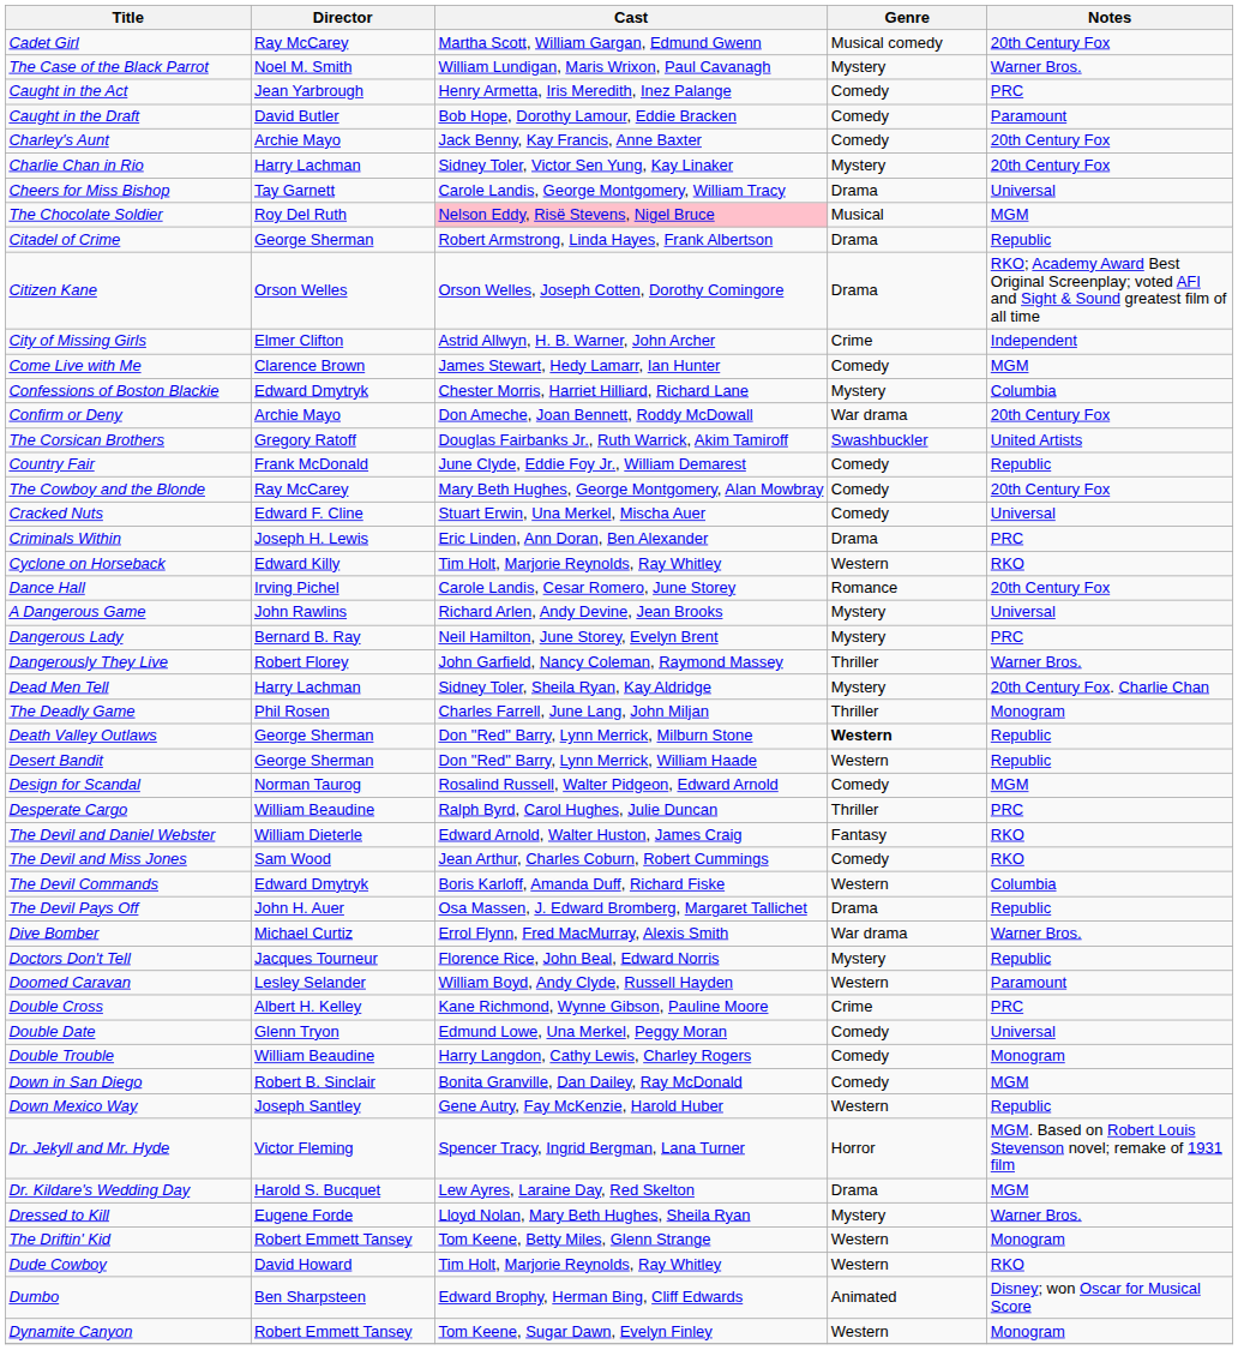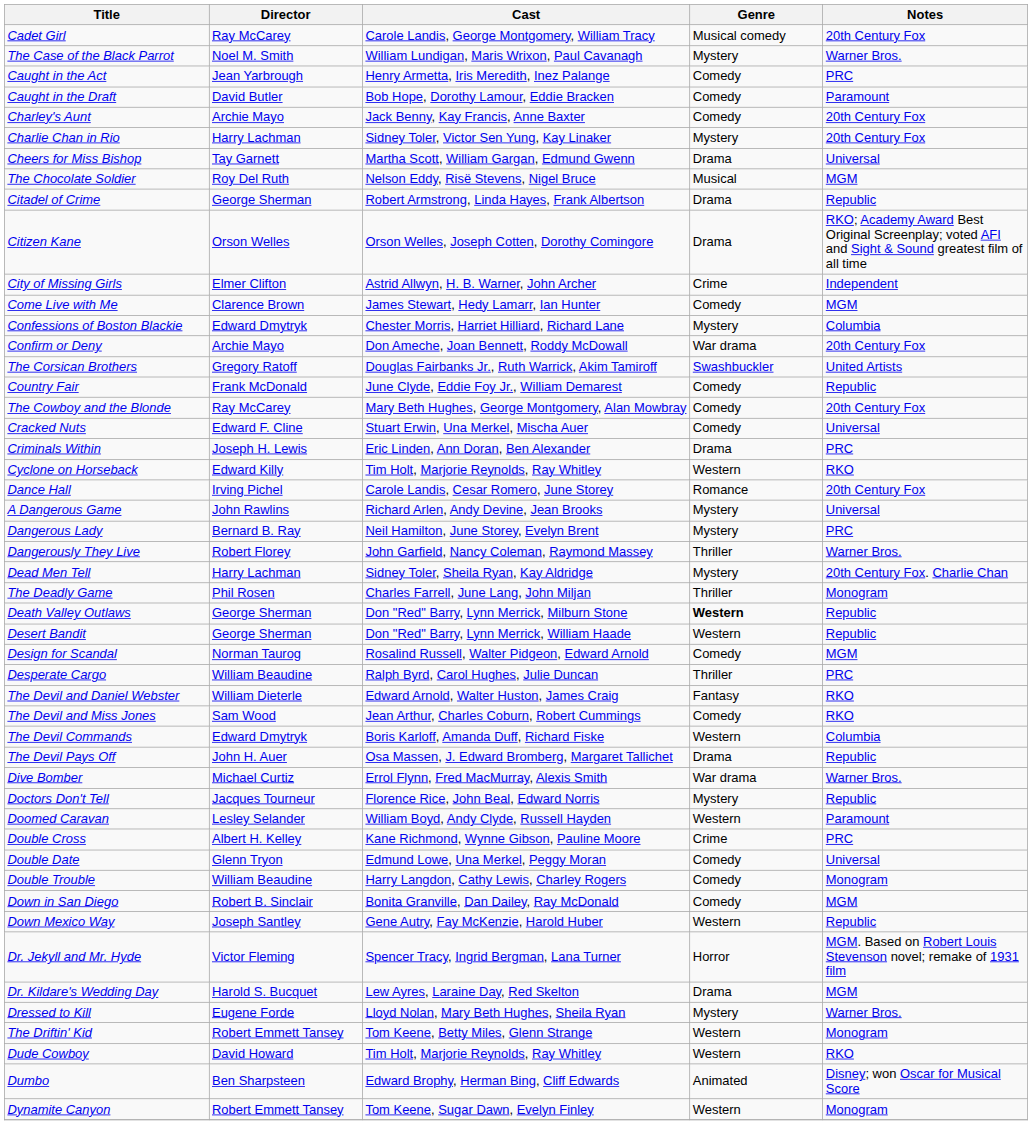 <table class="wikitable" style="width:100%;">
 <tr>
 <th style="width:20%;">Title</th>
 <th style="width:15%;">Director</th>
 <th style="width:32%;">Cast</th>
 <th style="width:13%;">Genre</th>
 <th style="width:20%;">Notes</th>
 </tr>
 <tr>
 <td><em><a href='#'>Cadet Girl</a></em></td>
 <td><a href='#'>Ray McCarey</a></td>
-<td><a href='#'>Martha Scott</a>, <a href='#'>William Gargan</a>, <a href='#'>Edmund Gwenn</a></td>
+<td><a href='#'>Carole Landis</a>, <a href='#'>George Montgomery</a>, <a href='#'>William Tracy</a></td>
 <td>Musical comedy</td>
 <td><a href='#'>20th Century Fox</a></td>
 </tr>
 <tr>
 <td><em><a href='#'>The Case of the Black Parrot</a></em></td>
 <td><a href='#'>Noel M. Smith</a></td>
 <td><a href='#'>William Lundigan</a>, <a href='#'>Maris Wrixon</a>, <a href='#'>Paul Cavanagh</a></td>
 <td>Mystery</td>
 <td><a href='#'>Warner Bros.</a></td>
 </tr>
 <tr>
 <td><em><a href='#'>Caught in the Act</a></em></td>
 <td><a href='#'>Jean Yarbrough</a></td>
 <td><a href='#'>Henry Armetta</a>, <a href='#'>Iris Meredith</a>, <a href='#'>Inez Palange</a></td>
 <td>Comedy</td>
 <td><a href='#'>PRC</a></td>
 </tr>
 <tr>
 <td><em><a href='#'>Caught in the Draft</a></em></td>
 <td><a href='#'>David Butler</a></td>
 <td><a href='#'>Bob Hope</a>, <a href='#'>Dorothy Lamour</a>, <a href='#'>Eddie Bracken</a></td>
 <td>Comedy</td>
 <td><a href='#'>Paramount</a></td>
 </tr>
 <tr>
 <td><em><a href='#'>Charley's Aunt</a></em></td>
 <td><a href='#'>Archie Mayo</a></td>
 <td><a href='#'>Jack Benny</a>, <a href='#'>Kay Francis</a>, <a href='#'>Anne Baxter</a></td>
 <td>Comedy</td>
 <td><a href='#'>20th Century Fox</a></td>
 </tr>
 <tr>
 <td><em><a href='#'>Charlie Chan in Rio</a></em></td>
 <td><a href='#'>Harry Lachman</a></td>
 <td><a href='#'>Sidney Toler</a>, <a href='#'>Victor Sen Yung</a>, <a href='#'>Kay Linaker</a></td>
 <td>Mystery</td>
 <td><a href='#'>20th Century Fox</a></td>
 </tr>
 <tr>
 <td><em><a href='#'>Cheers for Miss Bishop</a></em></td>
 <td><a href='#'>Tay Garnett</a></td>
-<td><a href='#'>Carole Landis</a>, <a href='#'>George Montgomery</a>, <a href='#'>William Tracy</a></td>
+<td><a href='#'>Martha Scott</a>, <a href='#'>William Gargan</a>, <a href='#'>Edmund Gwenn</a></td>
 <td>Drama</td>
 <td><a href='#'>Universal</a></td>
 </tr>
 <tr>
 <td><em><a href='#'>The Chocolate Soldier</a></em></td>
 <td><a href='#'>Roy Del Ruth</a></td>
-<td style="background: pink;"><a href='#'>Nelson Eddy</a>, <a href='#'>Risë Stevens</a>, <a href='#'>Nigel Bruce</a></td>
+<td><a href='#'>Nelson Eddy</a>, <a href='#'>Risë Stevens</a>, <a href='#'>Nigel Bruce</a></td>
 <td>Musical</td>
 <td><a href='#'>MGM</a></td>
 </tr>
 <tr>
 <td><em><a href='#'>Citadel of Crime</a></em></td>
 <td><a href='#'>George Sherman</a></td>
 <td><a href='#'>Robert Armstrong</a>, <a href='#'>Linda Hayes</a>, <a href='#'>Frank Albertson</a></td>
 <td>Drama</td>
 <td><a href='#'>Republic</a></td>
 </tr>
 <tr>
 <td><em><a href='#'>Citizen Kane</a></em></td>
 <td><a href='#'>Orson Welles</a></td>
 <td><a href='#'>Orson Welles</a>, <a href='#'>Joseph Cotten</a>, <a href='#'>Dorothy Comingore</a></td>
 <td>Drama</td>
 <td><a href='#'>RKO</a>; <a href='#'>Academy Award</a> Best Original Screenplay; voted <a href='#'>AFI</a> and <a href='#'>Sight & Sound</a> greatest film of all time</td>
 </tr>
 <tr>
 <td><em><a href='#'>City of Missing Girls</a></em></td>
 <td><a href='#'>Elmer Clifton</a></td>
 <td><a href='#'>Astrid Allwyn</a>, <a href='#'>H. B. Warner</a>, <a href='#'>John Archer</a></td>
 <td>Crime</td>
 <td><a href='#'>Independent</a></td>
 </tr>
 <tr>
 <td><em><a href='#'>Come Live with Me</a></em></td>
 <td><a href='#'>Clarence Brown</a></td>
 <td><a href='#'>James Stewart</a>, <a href='#'>Hedy Lamarr</a>, <a href='#'>Ian Hunter</a></td>
 <td>Comedy</td>
 <td><a href='#'>MGM</a></td>
 </tr>
 <tr>
 <td><em><a href='#'>Confessions of Boston Blackie</a></em></td>
 <td><a href='#'>Edward Dmytryk</a></td>
 <td><a href='#'>Chester Morris</a>, <a href='#'>Harriet Hilliard</a>, <a href='#'>Richard Lane</a></td>
 <td>Mystery</td>
 <td><a href='#'>Columbia</a></td>
 </tr>
 <tr>
 <td><em><a href='#'>Confirm or Deny</a></em></td>
 <td><a href='#'>Archie Mayo</a></td>
 <td><a href='#'>Don Ameche</a>, <a href='#'>Joan Bennett</a>, <a href='#'>Roddy McDowall</a></td>
 <td>War drama</td>
 <td><a href='#'>20th Century Fox</a></td>
 </tr>
 <tr>
 <td><em><a href='#'>The Corsican Brothers</a></em></td>
 <td><a href='#'>Gregory Ratoff</a></td>
 <td><a href='#'>Douglas Fairbanks Jr.</a>, <a href='#'>Ruth Warrick</a>, <a href='#'>Akim Tamiroff</a></td>
 <td><a href='#'>Swashbuckler</a></td>
 <td><a href='#'>United Artists</a></td>
 </tr>
 <tr>
 <td><em><a href='#'>Country Fair</a></em></td>
 <td><a href='#'>Frank McDonald</a></td>
 <td><a href='#'>June Clyde</a>, <a href='#'>Eddie Foy Jr.</a>, <a href='#'>William Demarest</a></td>
 <td>Comedy</td>
 <td><a href='#'>Republic</a></td>
 </tr>
 <tr>
 <td><em><a href='#'>The Cowboy and the Blonde</a></em></td>
 <td><a href='#'>Ray McCarey</a></td>
 <td><a href='#'>Mary Beth Hughes</a>, <a href='#'>George Montgomery</a>, <a href='#'>Alan Mowbray</a></td>
 <td>Comedy</td>
 <td><a href='#'>20th Century Fox</a></td>
 </tr>
 <tr>
 <td><em><a href='#'>Cracked Nuts</a></em></td>
 <td><a href='#'>Edward F. Cline</a></td>
 <td><a href='#'>Stuart Erwin</a>, <a href='#'>Una Merkel</a>, <a href='#'>Mischa Auer</a></td>
 <td>Comedy</td>
 <td><a href='#'>Universal</a></td>
 </tr>
 <tr>
 <td><em><a href='#'>Criminals Within</a></em></td>
 <td><a href='#'>Joseph H. Lewis</a></td>
 <td><a href='#'>Eric Linden</a>, <a href='#'>Ann Doran</a>, <a href='#'>Ben Alexander</a></td>
 <td>Drama</td>
 <td><a href='#'>PRC</a></td>
 </tr>
 <tr>
 <td><em><a href='#'>Cyclone on Horseback</a></em></td>
 <td><a href='#'>Edward Killy</a></td>
 <td><a href='#'>Tim Holt</a>, <a href='#'>Marjorie Reynolds</a>, <a href='#'>Ray Whitley</a></td>
 <td>Western</td>
 <td><a href='#'>RKO</a></td>
 </tr>
 <tr>
 <td><em><a href='#'>Dance Hall</a></em></td>
 <td><a href='#'>Irving Pichel</a></td>
 <td><a href='#'>Carole Landis</a>, <a href='#'>Cesar Romero</a>, <a href='#'>June Storey</a></td>
 <td>Romance</td>
 <td><a href='#'>20th Century Fox</a></td>
 </tr>
 <tr>
 <td><em><a href='#'>A Dangerous Game</a></em></td>
 <td><a href='#'>John Rawlins</a></td>
 <td><a href='#'>Richard Arlen</a>, <a href='#'>Andy Devine</a>, <a href='#'>Jean Brooks</a></td>
 <td>Mystery</td>
 <td><a href='#'>Universal</a></td>
 </tr>
 <tr>
 <td><em><a href='#'>Dangerous Lady</a></em></td>
 <td><a href='#'>Bernard B. Ray</a></td>
 <td><a href='#'>Neil Hamilton</a>, <a href='#'>June Storey</a>, <a href='#'>Evelyn Brent</a></td>
 <td>Mystery</td>
 <td><a href='#'>PRC</a></td>
 </tr>
 <tr>
 <td><em><a href='#'>Dangerously They Live</a></em></td>
 <td><a href='#'>Robert Florey</a></td>
 <td><a href='#'>John Garfield</a>, <a href='#'>Nancy Coleman</a>, <a href='#'>Raymond Massey</a></td>
 <td>Thriller</td>
 <td><a href='#'>Warner Bros.</a></td>
 </tr>
 <tr>
 <td><em><a href='#'>Dead Men Tell</a></em></td>
 <td><a href='#'>Harry Lachman</a></td>
 <td><a href='#'>Sidney Toler</a>, <a href='#'>Sheila Ryan</a>, <a href='#'>Kay Aldridge</a></td>
 <td>Mystery</td>
 <td><a href='#'>20th Century Fox</a>. <a href='#'>Charlie Chan</a></td>
 </tr>
 <tr>
 <td><em><a href='#'>The Deadly Game</a></em></td>
 <td><a href='#'>Phil Rosen</a></td>
 <td><a href='#'>Charles Farrell</a>, <a href='#'>June Lang</a>, <a href='#'>John Miljan</a></td>
 <td>Thriller</td>
 <td><a href='#'>Monogram</a></td>
 </tr>
 <tr>
 <td><em><a href='#'>Death Valley Outlaws</a></em></td>
 <td><a href='#'>George Sherman</a></td>
 <td><a href='#'>Don "Red" Barry</a>, <a href='#'>Lynn Merrick</a>, <a href='#'>Milburn Stone</a></td>
 <td><strong>Western</strong></td>
 <td><a href='#'>Republic</a></td>
 </tr>
 <tr>
 <td><em><a href='#'>Desert Bandit</a></em></td>
 <td><a href='#'>George Sherman</a></td>
 <td><a href='#'>Don "Red" Barry</a>, <a href='#'>Lynn Merrick</a>, <a href='#'>William Haade</a></td>
 <td>Western</td>
 <td><a href='#'>Republic</a></td>
 </tr>
 <tr>
 <td><em><a href='#'>Design for Scandal</a></em></td>
 <td><a href='#'>Norman Taurog</a></td>
 <td><a href='#'>Rosalind Russell</a>, <a href='#'>Walter Pidgeon</a>, <a href='#'>Edward Arnold</a></td>
 <td>Comedy</td>
 <td><a href='#'>MGM</a></td>
 </tr>
 <tr>
 <td><em><a href='#'>Desperate Cargo</a></em></td>
 <td><a href='#'>William Beaudine</a></td>
 <td><a href='#'>Ralph Byrd</a>, <a href='#'>Carol Hughes</a>, <a href='#'>Julie Duncan</a></td>
 <td>Thriller</td>
 <td><a href='#'>PRC</a></td>
 </tr>
 <tr>
 <td><em><a href='#'>The Devil and Daniel Webster</a></em></td>
 <td><a href='#'>William Dieterle</a></td>
 <td><a href='#'>Edward Arnold</a>, <a href='#'>Walter Huston</a>, <a href='#'>James Craig</a></td>
 <td>Fantasy</td>
 <td><a href='#'>RKO</a></td>
 </tr>
 <tr>
 <td><em><a href='#'>The Devil and Miss Jones</a></em></td>
 <td><a href='#'>Sam Wood</a></td>
 <td><a href='#'>Jean Arthur</a>, <a href='#'>Charles Coburn</a>, <a href='#'>Robert Cummings</a></td>
 <td>Comedy</td>
 <td><a href='#'>RKO</a></td>
 </tr>
 <tr>
 <td><em><a href='#'>The Devil Commands</a></em></td>
 <td><a href='#'>Edward Dmytryk</a></td>
 <td><a href='#'>Boris Karloff</a>, <a href='#'>Amanda Duff</a>, <a href='#'>Richard Fiske</a></td>
 <td>Western</td>
 <td><a href='#'>Columbia</a></td>
 </tr>
 <tr>
 <td><em><a href='#'>The Devil Pays Off</a></em></td>
 <td><a href='#'>John H. Auer</a></td>
 <td><a href='#'>Osa Massen</a>, <a href='#'>J. Edward Bromberg</a>, <a href='#'>Margaret Tallichet</a></td>
 <td>Drama</td>
 <td><a href='#'>Republic</a></td>
 </tr>
 <tr>
 <td><em><a href='#'>Dive Bomber</a></em></td>
 <td><a href='#'>Michael Curtiz</a></td>
 <td><a href='#'>Errol Flynn</a>, <a href='#'>Fred MacMurray</a>, <a href='#'>Alexis Smith</a></td>
 <td>War drama</td>
 <td><a href='#'>Warner Bros.</a></td>
 </tr>
 <tr>
 <td><em><a href='#'>Doctors Don't Tell</a></em></td>
 <td><a href='#'>Jacques Tourneur</a></td>
 <td><a href='#'>Florence Rice</a>, <a href='#'>John Beal</a>, <a href='#'>Edward Norris</a></td>
 <td>Mystery</td>
 <td><a href='#'>Republic</a></td>
 </tr>
 <tr>
 <td><em><a href='#'>Doomed Caravan</a></em></td>
 <td><a href='#'>Lesley Selander</a></td>
 <td><a href='#'>William Boyd</a>, <a href='#'>Andy Clyde</a>, <a href='#'>Russell Hayden</a></td>
 <td>Western</td>
 <td><a href='#'>Paramount</a></td>
 </tr>
 <tr>
 <td><em><a href='#'>Double Cross</a></em></td>
 <td><a href='#'>Albert H. Kelley</a></td>
 <td><a href='#'>Kane Richmond</a>, <a href='#'>Wynne Gibson</a>, <a href='#'>Pauline Moore</a></td>
 <td>Crime</td>
 <td><a href='#'>PRC</a></td>
 </tr>
 <tr>
 <td><em><a href='#'>Double Date</a></em></td>
 <td><a href='#'>Glenn Tryon</a></td>
 <td><a href='#'>Edmund Lowe</a>, <a href='#'>Una Merkel</a>, <a href='#'>Peggy Moran</a></td>
 <td>Comedy</td>
 <td><a href='#'>Universal</a></td>
 </tr>
 <tr>
 <td><em><a href='#'>Double Trouble</a></em></td>
 <td><a href='#'>William Beaudine</a></td>
 <td><a href='#'>Harry Langdon</a>, <a href='#'>Cathy Lewis</a>, <a href='#'>Charley Rogers</a></td>
 <td>Comedy</td>
 <td><a href='#'>Monogram</a></td>
 </tr>
 <tr>
 <td><em><a href='#'>Down in San Diego</a></em></td>
 <td><a href='#'>Robert B. Sinclair</a></td>
 <td><a href='#'>Bonita Granville</a>, <a href='#'>Dan Dailey</a>, <a href='#'>Ray McDonald</a></td>
 <td>Comedy</td>
 <td><a href='#'>MGM</a></td>
 </tr>
 <tr>
 <td><em><a href='#'>Down Mexico Way</a></em></td>
 <td><a href='#'>Joseph Santley</a></td>
 <td><a href='#'>Gene Autry</a>, <a href='#'>Fay McKenzie</a>, <a href='#'>Harold Huber</a></td>
 <td>Western</td>
 <td><a href='#'>Republic</a></td>
 </tr>
 <tr>
 <td><em><a href='#'>Dr. Jekyll and Mr. Hyde</a></em></td>
 <td><a href='#'>Victor Fleming</a></td>
 <td><a href='#'>Spencer Tracy</a>, <a href='#'>Ingrid Bergman</a>, <a href='#'>Lana Turner</a></td>
 <td>Horror</td>
 <td><a href='#'>MGM</a>. Based on <a href='#'>Robert Louis Stevenson</a> novel; remake of <a href='#'>1931 film</a></td>
 </tr>
 <tr>
 <td><em><a href='#'>Dr. Kildare's Wedding Day</a></em></td>
 <td><a href='#'>Harold S. Bucquet</a></td>
 <td><a href='#'>Lew Ayres</a>, <a href='#'>Laraine Day</a>, <a href='#'>Red Skelton</a></td>
 <td>Drama</td>
 <td><a href='#'>MGM</a></td>
 </tr>
 <tr>
 <td><em><a href='#'>Dressed to Kill</a></em></td>
 <td><a href='#'>Eugene Forde</a></td>
 <td><a href='#'>Lloyd Nolan</a>, <a href='#'>Mary Beth Hughes</a>, <a href='#'>Sheila Ryan</a></td>
 <td>Mystery</td>
 <td><a href='#'>Warner Bros.</a></td>
 </tr>
 <tr>
 <td><em><a href='#'>The Driftin' Kid</a></em></td>
 <td><a href='#'>Robert Emmett Tansey</a></td>
 <td><a href='#'>Tom Keene</a>, <a href='#'>Betty Miles</a>, <a href='#'>Glenn Strange</a></td>
 <td>Western</td>
 <td><a href='#'>Monogram</a></td>
 </tr>
 <tr>
 <td><em><a href='#'>Dude Cowboy</a></em></td>
 <td><a href='#'>David Howard</a></td>
 <td><a href='#'>Tim Holt</a>, <a href='#'>Marjorie Reynolds</a>, <a href='#'>Ray Whitley</a></td>
 <td>Western</td>
 <td><a href='#'>RKO</a></td>
 </tr>
 <tr>
 <td><em><a href='#'>Dumbo</a></em></td>
 <td><a href='#'>Ben Sharpsteen</a></td>
 <td><a href='#'>Edward Brophy</a>, <a href='#'>Herman Bing</a>, <a href='#'>Cliff Edwards</a></td>
 <td>Animated</td>
 <td><a href='#'>Disney</a>; won <a href='#'>Oscar for Musical Score</a></td>
 </tr>
 <tr>
 <td><em><a href='#'>Dynamite Canyon</a></em></td>
 <td><a href='#'>Robert Emmett Tansey</a></td>
 <td><a href='#'>Tom Keene</a>, <a href='#'>Sugar Dawn</a>, <a href='#'>Evelyn Finley</a></td>
 <td>Western</td>
 <td><a href='#'>Monogram</a></td>
 </tr>
 <tr>
 </tr>
 </table>
